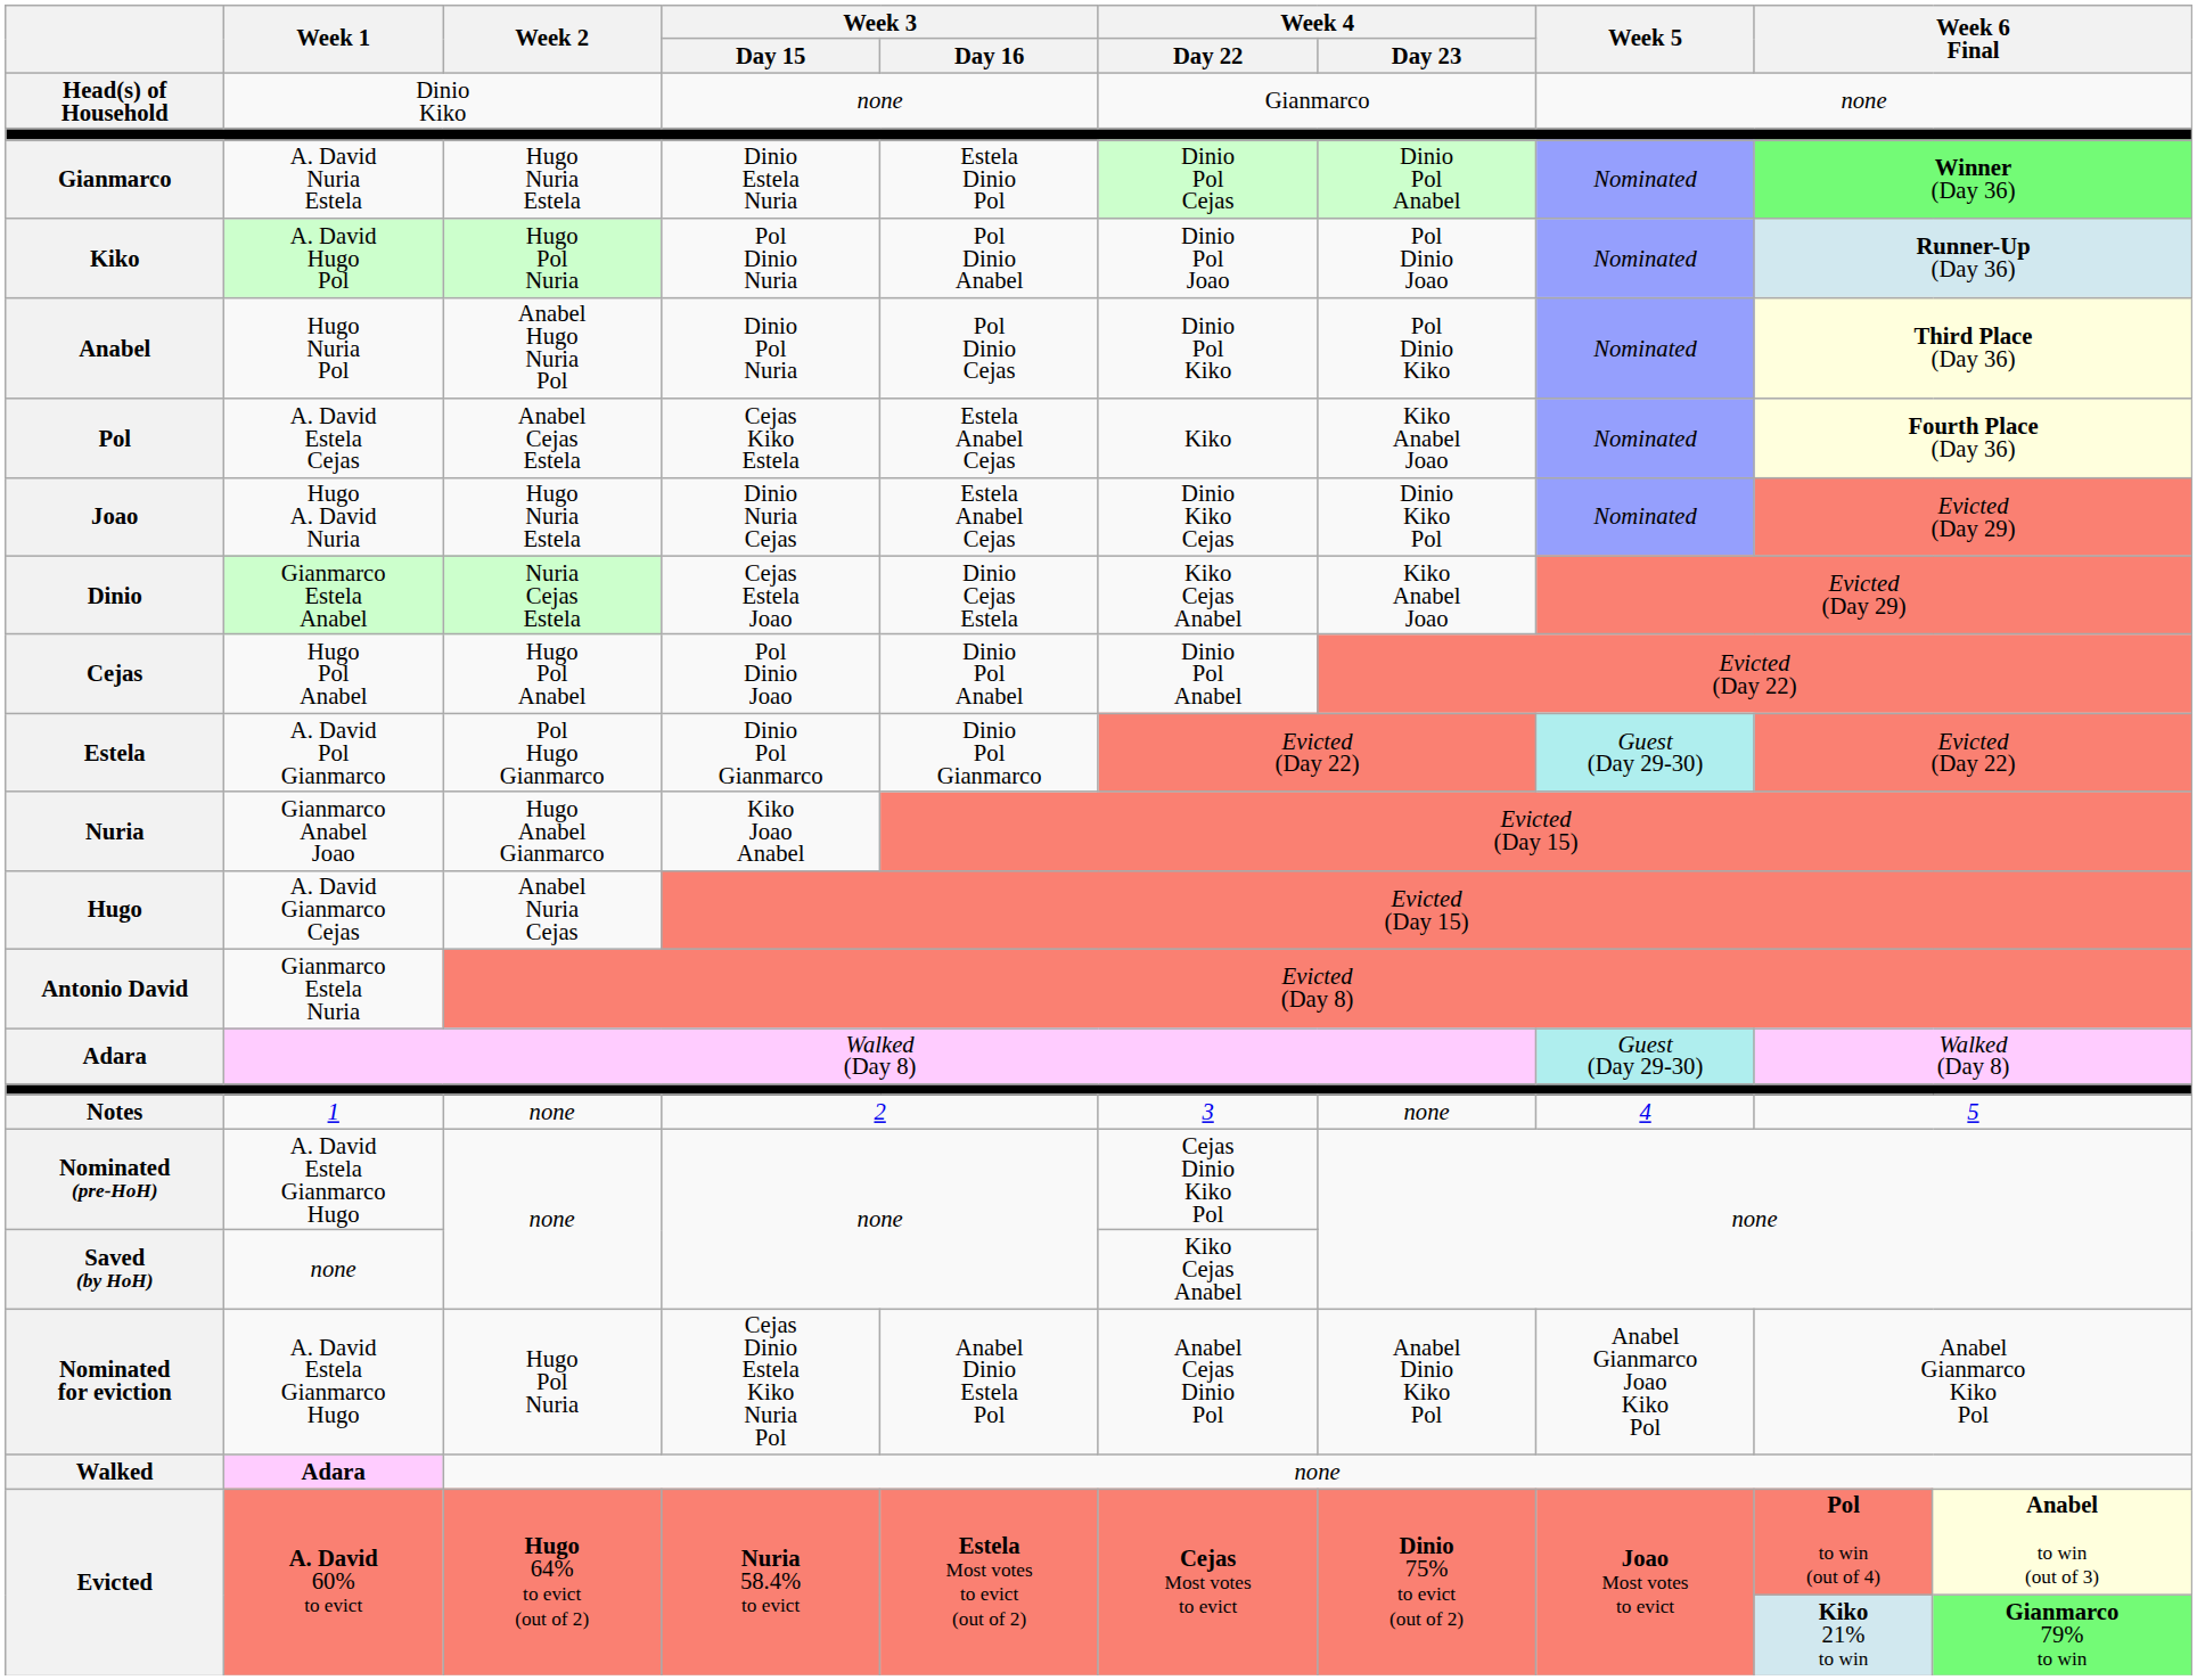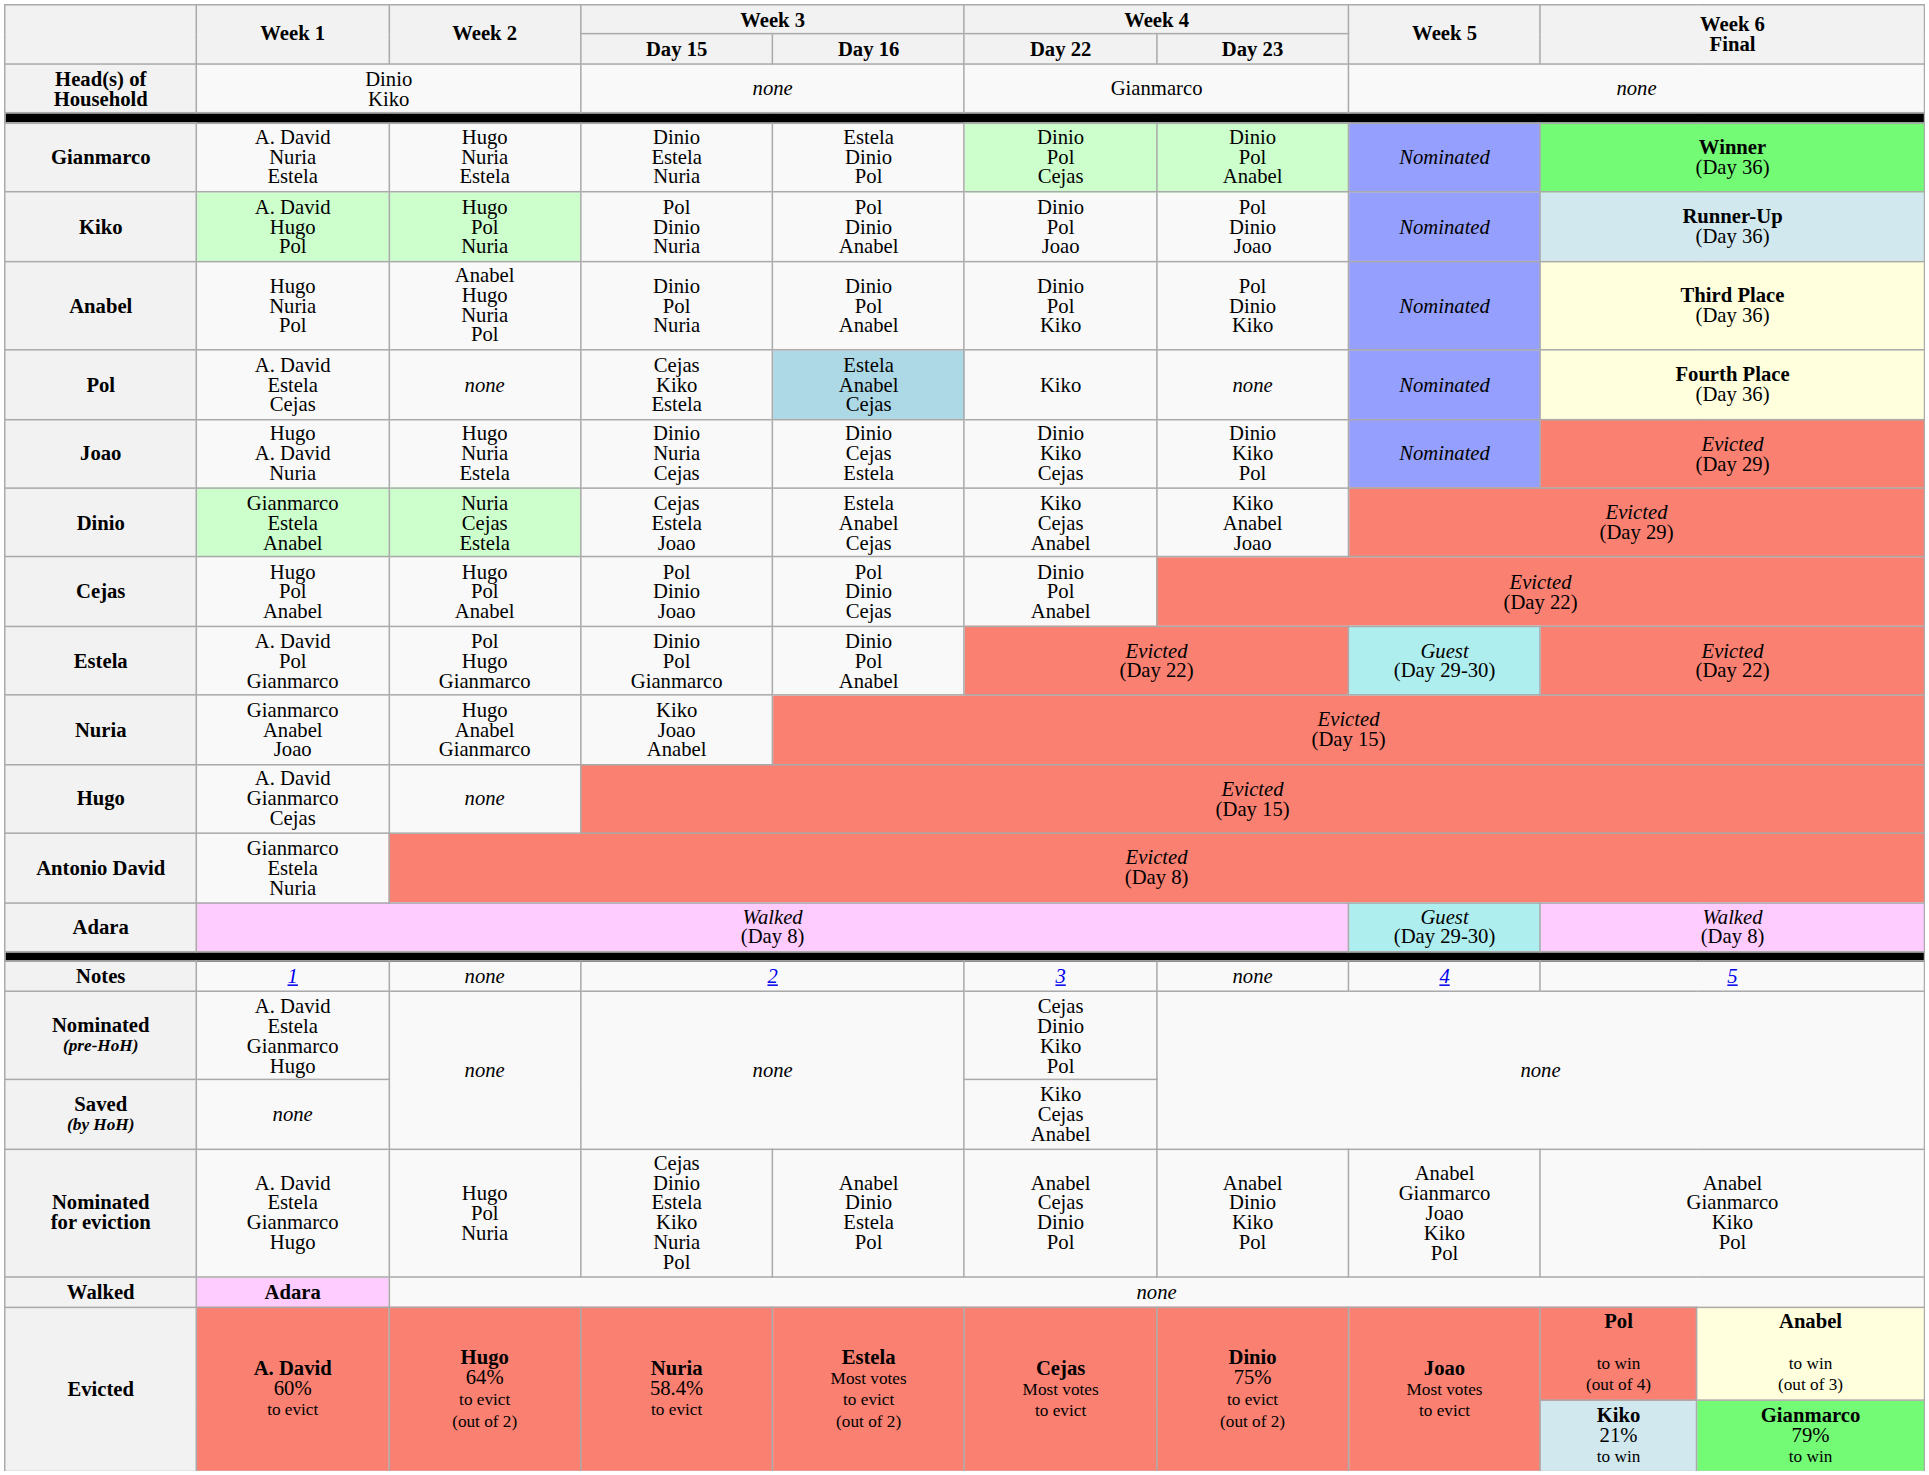 <table class="wikitable" style="text-align:center; width: 100%; font-size:85%; line-height:13px">
 <tr>
 <th rowspan="2" style="width: 7%"></th>
 <th rowspan="2" style="width: 7%">Week 1</th>
 <th rowspan="2" style="width: 7%">Week 2</th>
 <th colspan="2" style="width: 7%">Week 3</th>
 <th colspan="2" style="width: 7%">Week 4</th>
 <th rowspan="2" style="width: 7%">Week 5</th>
 <th rowspan="2" style="width: 14%" colspan="2">Week 6<br>Final</th>
 </tr>
 <tr>
 <th style="width:7%">Day 15</th>
 <th style="width:7%">Day 16</th>
 <th style="width:7%">Day 22</th>
 <th style="width:7%">Day 23</th>
 </tr>
 <tr>
 <th>Head(s) of<br>Household</th>
 <td colspan=2>Dinio<br>Kiko</td>
 <td colspan="2"><em>none</em></td>
 <td colspan="2">Gianmarco</td>
 <td colspan="3"><em>none</em></td>
 </tr>
 <tr>
 <th colspan="10" style="background:#000"></th>
 </tr>
 <tr>
 <th>Gianmarco</th>
 <td>A. David<br>Nuria<br>Estela</td>
 <td>Hugo<br>Nuria<br>Estela</td>
 <td>Dinio<br>Estela<br>Nuria</td>
 <td>Estela<br>Dinio<br>Pol</td>
 <td style="background:#cfc">Dinio<br>Pol<br>Cejas</td>
 <td style="background:#cfc">Dinio<br>Pol<br>Anabel</td>
 <td style="background:#959FFD"><em>Nominated</em></td>
 <td colspan="2" style="background:#73FB76"><strong>Winner</strong><br>(Day 36)</td>
 </tr>
 <tr>
 <th>Kiko</th>
 <td style="background:#cfc">A. David<br>Hugo<br>Pol</td>
 <td style="background:#cfc">Hugo<br>Pol<br>Nuria</td>
 <td>Pol<br>Dinio<br>Nuria</td>
 <td>Pol<br>Dinio<br>Anabel</td>
 <td>Dinio<br>Pol<br>Joao</td>
 <td>Pol<br>Dinio<br>Joao</td>
 <td style="background:#959FFD"><em>Nominated</em></td>
 <td colspan="2" style="background:#D1E8EF"><strong>Runner-Up</strong><br>(Day 36)</td>
 </tr>
 <tr>
 <th>Anabel</th>
 <td>Hugo<br>Nuria<br>Pol</td>
 <td>Anabel<br>Hugo<br>Nuria<br>Pol</td>
 <td>Dinio<br>Pol<br>Nuria</td>
-<td>Pol<br>Dinio<br>Cejas</td>
+<td>Dinio<br>Pol<br>Anabel</td>
 <td>Dinio<br>Pol<br>Kiko</td>
 <td>Pol<br>Dinio<br>Kiko</td>
 <td style="background:#959FFD"><em>Nominated</em></td>
 <td colspan="2" style="background:#ffffdd"><strong>Third Place</strong><br>(Day 36)</td>
 </tr>
 <tr>
 <th>Pol</th>
 <td>A. David<br>Estela<br>Cejas</td>
-<td>Anabel<br>Cejas<br>Estela</td>
+<td><em>none</em></td>
 <td>Cejas<br>Kiko<br>Estela</td>
-<td>Estela<br>Anabel<br>Cejas</td>
+<td style="background: lightblue;">Estela<br>Anabel<br>Cejas</td>
 <td>Kiko</td>
-<td>Kiko<br>Anabel<br>Joao</td>
+<td><em>none</em></td>
 <td style="background:#959FFD"><em>Nominated</em></td>
 <td colspan="2" style="background:#ffffdd"><strong>Fourth Place</strong><br>(Day 36)</td>
 </tr>
 <tr>
 <th>Joao</th>
 <td>Hugo<br>A. David<br>Nuria</td>
 <td>Hugo<br>Nuria<br>Estela</td>
 <td>Dinio<br>Nuria<br>Cejas</td>
-<td>Estela<br>Anabel<br>Cejas</td>
+<td>Dinio<br>Cejas<br>Estela</td>
 <td>Dinio<br>Kiko<br>Cejas</td>
 <td>Dinio<br>Kiko<br>Pol</td>
 <td style="background:#959FFD"><em>Nominated</em></td>
 <td colspan="2" style="background:#FA8072"><em>Evicted</em><br>(Day 29)</td>
 </tr>
 <tr>
 <th>Dinio</th>
 <td style="background:#cfc">Gianmarco<br>Estela<br>Anabel</td>
 <td style="background:#cfc">Nuria<br>Cejas<br>Estela</td>
 <td>Cejas<br>Estela<br>Joao</td>
-<td>Dinio<br>Cejas<br>Estela</td>
+<td>Estela<br>Anabel<br>Cejas</td>
 <td>Kiko<br>Cejas<br>Anabel</td>
 <td>Kiko<br>Anabel<br>Joao</td>
 <td colspan="3" style="background:#FA8072"><em>Evicted</em><br>(Day 29)</td>
 </tr>
 <tr>
 <th>Cejas</th>
 <td>Hugo<br>Pol<br>Anabel</td>
 <td>Hugo<br>Pol<br>Anabel</td>
 <td>Pol<br>Dinio<br>Joao</td>
-<td>Dinio<br>Pol<br>Anabel</td>
+<td>Pol<br>Dinio<br>Cejas</td>
 <td>Dinio<br>Pol<br>Anabel</td>
 <td colspan="4" style="background:#FA8072"><em>Evicted</em><br>(Day 22)</td>
 </tr>
 <tr>
 <th>Estela</th>
 <td>A. David<br>Pol<br>Gianmarco</td>
 <td>Pol<br>Hugo<br>Gianmarco</td>
 <td>Dinio<br>Pol<br>Gianmarco</td>
-<td>Dinio<br>Pol<br>Gianmarco</td>
+<td>Dinio<br>Pol<br>Anabel</td>
 <td colspan="2" style="background:#FA8072"><em>Evicted</em><br>(Day 22)</td>
 <td style="background:#AFEEEE; text-align:center"><em>Guest</em><br>(Day 29-30)</td>
 <td colspan="2" style="background:#FA8072"><em>Evicted</em><br>(Day 22)</td>
 </tr>
 <tr>
 <th>Nuria</th>
 <td>Gianmarco<br>Anabel<br>Joao</td>
 <td>Hugo<br>Anabel<br>Gianmarco</td>
 <td>Kiko<br>Joao<br>Anabel</td>
 <td colspan="6" style="background:#FA8072"><em>Evicted</em><br>(Day 15)</td>
 </tr>
 <tr>
 <th>Hugo</th>
 <td>A. David<br>Gianmarco<br>Cejas</td>
-<td>Anabel<br>Nuria<br>Cejas</td>
+<td><em>none</em></td>
 <td colspan="7" style="background:#FA8072"><em>Evicted</em><br>(Day 15)</td>
 </tr>
 <tr>
 <th>Antonio David</th>
 <td>Gianmarco<br>Estela<br>Nuria</td>
 <td colspan="8" style="background:#FA8072"><em>Evicted</em><br>(Day 8)</td>
 </tr>
 <tr>
 <th>Adara</th>
 <td colspan="6" style="background:#fcf"><em>Walked</em><br>(Day 8)</td>
 <td style="background:#AFEEEE; text-align:center"><em>Guest</em><br>(Day 29-30)</td>
 <td colspan="2" style="background:#fcf"><em>Walked</em><br>(Day 8)</td>
 </tr>
 <tr>
 <th colspan="10" style="background:#000"></th>
 </tr>
 <tr>
 <th>Notes</th>
 <td><em><a href='#'>1</a></em></td>
 <td><em>none</em></td>
 <td colspan="2"><em><a href='#'>2</a></em></td>
 <td><em><a href='#'>3</a></em></td>
 <td><em>none</em></td>
 <td><em><a href='#'>4</a></em></td>
 <td colspan=2><em><a href='#'>5</a></em></td>
 </tr>
 <tr>
 <th>Nominated<br><small><em>(pre-HoH)</em></small></th>
 <td>A. David<br>Estela<br>Gianmarco<br>Hugo</td>
 <td rowspan="2"><em>none</em></td>
 <td rowspan="2" colspan="2"><em>none</em></td>
 <td>Cejas<br>Dinio<br>Kiko<br>Pol</td>
 <td rowspan="2" colspan=4><em>none</em></td>
 </tr>
 <tr>
 <th>Saved<br><small><em>(by HoH)</em></small></th>
 <td><em>none</em></td>
 <td>Kiko<br>Cejas<br>Anabel</td>
 </tr>
 <tr>
 <th>Nominated<br>for eviction</th>
 <td>A. David<br>Estela<br>Gianmarco<br>Hugo</td>
 <td>Hugo<br>Pol<br>Nuria</td>
 <td>Cejas<br>Dinio<br>Estela<br>Kiko<br>Nuria<br>Pol</td>
 <td>Anabel<br>Dinio<br>Estela<br>Pol</td>
 <td>Anabel<br>Cejas<br>Dinio<br>Pol</td>
 <td>Anabel<br>Dinio<br>Kiko<br>Pol</td>
 <td>Anabel<br>Gianmarco<br>Joao<br>Kiko<br>Pol</td>
 <td colspan=2>Anabel<br>Gianmarco<br>Kiko<br>Pol</td>
 </tr>
 <tr>
 <th>Walked</th>
 <td style="background:#fcf"><strong>Adara</strong></td>
 <td colspan="8"><em>none</em></td>
 </tr>
 <tr>
 <th rowspan="2">Evicted</th>
 <td rowspan="2" style="background:#FA8072"><strong>A. David</strong><br>60%<br><small>to evict</small></td>
 <td rowspan="2" style="background:#FA8072"><strong>Hugo</strong><br>64%<small><br>to evict<br>(out of 2)</small></td>
 <td rowspan="2" style="background:#FA8072"><strong>Nuria</strong><br>58.4%<br><small>to evict</small></td>
 <td rowspan="2" style="background:#FA8072"><strong>Estela</strong><br><small>Most votes<br>to evict<br>(out of 2)</small></td>
 <td rowspan="2" style="background:#FA8072"><strong>Cejas</strong><br><small>Most votes<br>to evict</small></td>
 <td rowspan="2" style="background:#FA8072"><strong>Dinio</strong><br>75%<small><br>to evict<br>(out of 2)</small></td>
 <td rowspan="2" style="background:#FA8072"><strong>Joao</strong><br><small>Most votes<br>to evict</small></td>
 <td style="background:#FA8072"><strong>Pol</strong><br><small><br>to win<br>(out of 4)</small></td>
 <td style="background:#ffffdd"><strong>Anabel</strong><br><small><br>to win<br>(out of 3)</small></td>
 </tr>
 <tr>
 <td style="background:#D1E8EF"><strong>Kiko</strong><br>21%<br><small>to win<br></small></td>
 <td style="background:#73FB76"><strong>Gianmarco</strong><br>79%<br><small>to win<br></small></td>
 </tr>
 </table>
